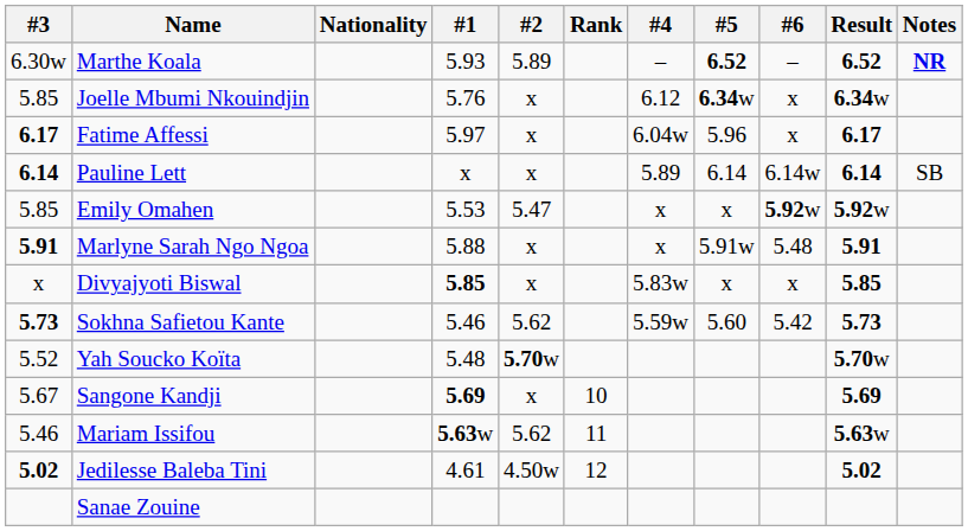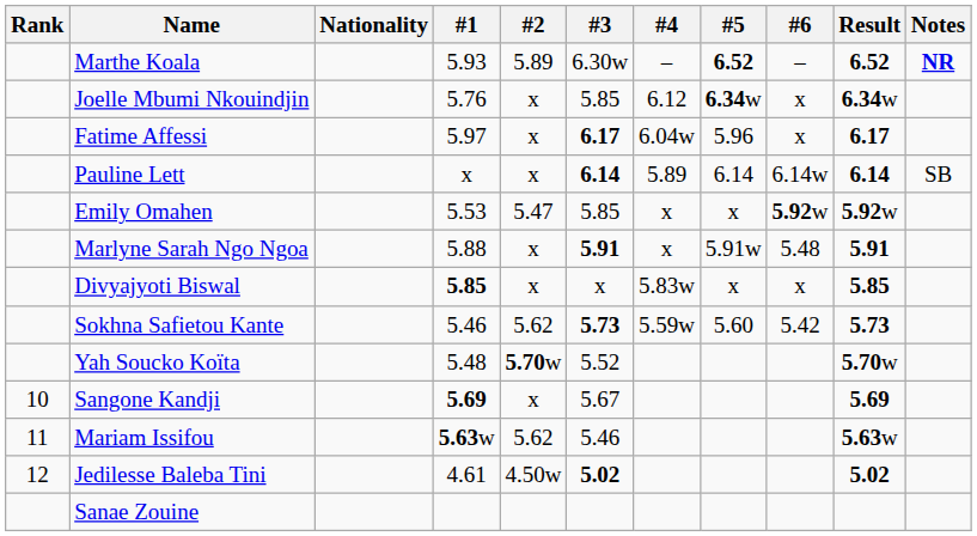 <table class="wikitable sortable" style="text-align:center;font-size:95%">
 <tr>
-<th>#3</th>
+<th>Rank</th>
 <th>Name</th>
 <th>Nationality</th>
 <th>#1</th>
 <th>#2</th>
-<th>Rank</th>
+<th>#3</th>
 <th>#4</th>
 <th>#5</th>
 <th>#6</th>
 <th>Result</th>
 <th>Notes</th>
 </tr>
 <tr>
-<td>6.30w</td>
+<td></td>
 <td align=left><a href='#'>Marthe Koala</a></td>
 <td align=left></td>
 <td>5.93</td>
 <td>5.89</td>
-<td></td>
+<td>6.30w</td>
 <td>–</td>
 <td><strong>6.52</strong></td>
 <td>–</td>
 <td><strong>6.52</strong></td>
 <td><strong><a href='#'>NR</a></strong></td>
 </tr>
 <tr>
-<td>5.85</td>
+<td></td>
 <td align=left><a href='#'>Joelle Mbumi Nkouindjin</a></td>
 <td align=left></td>
 <td>5.76</td>
 <td>x</td>
-<td></td>
+<td>5.85</td>
 <td>6.12</td>
 <td><strong>6.34</strong>w</td>
 <td>x</td>
 <td><strong>6.34</strong>w</td>
 <td></td>
 </tr>
 <tr>
-<td><strong>6.17</strong></td>
+<td></td>
 <td align=left><a href='#'>Fatime Affessi</a></td>
 <td align=left></td>
 <td>5.97</td>
 <td>x</td>
-<td></td>
+<td><strong>6.17</strong></td>
 <td>6.04w</td>
 <td>5.96</td>
 <td>x</td>
 <td><strong>6.17</strong></td>
 <td></td>
 </tr>
 <tr>
-<td><strong>6.14</strong></td>
+<td></td>
 <td align=left><a href='#'>Pauline Lett</a></td>
 <td align=left></td>
 <td>x</td>
 <td>x</td>
-<td></td>
+<td><strong>6.14</strong></td>
 <td>5.89</td>
 <td>6.14</td>
 <td>6.14w</td>
 <td><strong>6.14</strong></td>
 <td>SB</td>
 </tr>
 <tr>
-<td>5.85</td>
+<td></td>
 <td align=left><a href='#'>Emily Omahen</a></td>
 <td align=left></td>
 <td>5.53</td>
 <td>5.47</td>
-<td></td>
+<td>5.85</td>
 <td>x</td>
 <td>x</td>
 <td><strong>5.92</strong>w</td>
 <td><strong>5.92</strong>w</td>
 <td></td>
 </tr>
 <tr>
-<td><strong>5.91</strong></td>
+<td></td>
 <td align=left><a href='#'>Marlyne Sarah Ngo Ngoa</a></td>
 <td align=left></td>
 <td>5.88</td>
 <td>x</td>
-<td></td>
+<td><strong>5.91</strong></td>
 <td>x</td>
 <td>5.91w</td>
 <td>5.48</td>
 <td><strong>5.91</strong></td>
 <td></td>
 </tr>
 <tr>
-<td>x</td>
+<td></td>
 <td align=left><a href='#'>Divyajyoti Biswal</a></td>
 <td align=left></td>
 <td><strong>5.85</strong></td>
 <td>x</td>
-<td></td>
+<td>x</td>
 <td>5.83w</td>
 <td>x</td>
 <td>x</td>
 <td><strong>5.85</strong></td>
 <td></td>
 </tr>
 <tr>
-<td><strong>5.73</strong></td>
+<td></td>
 <td align=left><a href='#'>Sokhna Safietou Kante</a></td>
 <td align=left></td>
 <td>5.46</td>
 <td>5.62</td>
-<td></td>
+<td><strong>5.73</strong></td>
 <td>5.59w</td>
 <td>5.60</td>
 <td>5.42</td>
 <td><strong>5.73</strong></td>
 <td></td>
 </tr>
 <tr>
-<td>5.52</td>
+<td></td>
 <td align=left><a href='#'>Yah Soucko Koïta</a></td>
 <td align=left></td>
 <td>5.48</td>
 <td><strong>5.70</strong>w</td>
-<td></td>
+<td>5.52</td>
 <td></td>
 <td></td>
 <td></td>
 <td><strong>5.70</strong>w</td>
 <td></td>
 </tr>
 <tr>
-<td>5.67</td>
+<td>10</td>
 <td align=left><a href='#'>Sangone Kandji</a></td>
 <td align=left></td>
 <td><strong>5.69</strong></td>
 <td>x</td>
-<td>10</td>
+<td>5.67</td>
 <td></td>
 <td></td>
 <td></td>
 <td><strong>5.69</strong></td>
 <td></td>
 </tr>
 <tr>
-<td>5.46</td>
+<td>11</td>
 <td align=left><a href='#'>Mariam Issifou</a></td>
 <td align=left></td>
 <td><strong>5.63</strong>w</td>
 <td>5.62</td>
-<td>11</td>
+<td>5.46</td>
 <td></td>
 <td></td>
 <td></td>
 <td><strong>5.63</strong>w</td>
 <td></td>
 </tr>
 <tr>
-<td><strong>5.02</strong></td>
+<td>12</td>
 <td align=left><a href='#'>Jedilesse Baleba Tini</a></td>
 <td align=left></td>
 <td>4.61</td>
 <td>4.50w</td>
-<td>12</td>
+<td><strong>5.02</strong></td>
 <td></td>
 <td></td>
 <td></td>
 <td><strong>5.02</strong></td>
 <td></td>
 </tr>
 <tr>
 <td></td>
 <td align=left><a href='#'>Sanae Zouine</a></td>
 <td align=left></td>
 <td></td>
 <td></td>
 <td></td>
 <td></td>
 <td></td>
 <td></td>
 <td><strong></strong></td>
 <td></td>
 </tr>
 </table>
